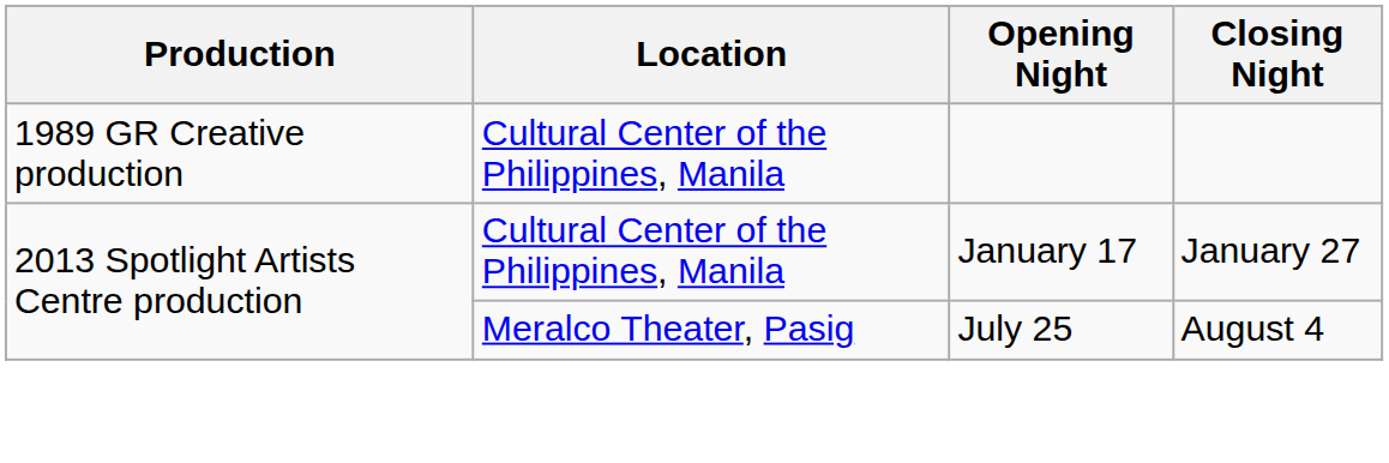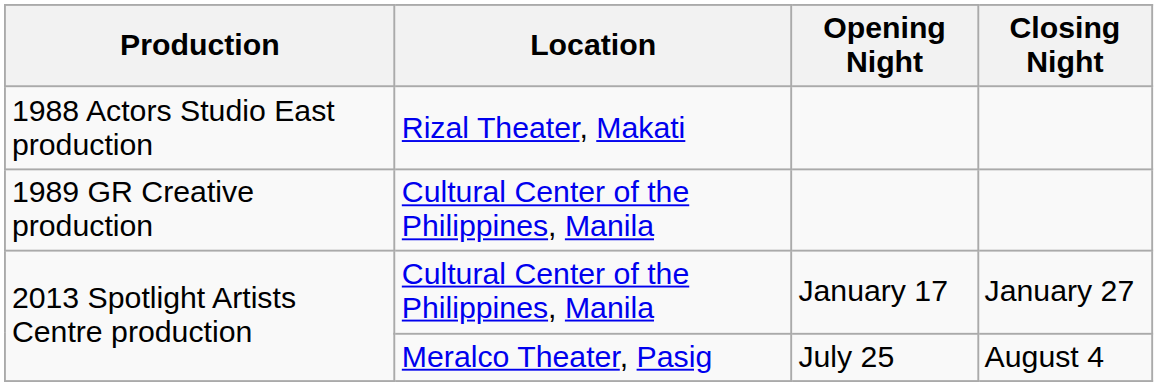 <table class="wikitable">
 <tr>
 <th>Production</th>
 <th>Location</th>
 <th>Opening Night</th>
 <th>Closing Night</th>
+</tr>
+<tr>
+<td>1988 Actors Studio East production</td>
+<td><a href='#'>Rizal Theater</a>, <a href='#'>Makati</a></td>
+<td></td>
+<td></td>
 </tr>
 <tr>
 <td>1989 GR Creative production</td>
 <td><a href='#'>Cultural Center of the Philippines</a>, <a href='#'>Manila</a></td>
 <td></td>
 <td></td>
 </tr>
 <tr>
 <td rowspan="2">2013 Spotlight Artists Centre production</td>
 <td><a href='#'>Cultural Center of the Philippines</a>, <a href='#'>Manila</a></td>
 <td>January 17</td>
 <td>January 27</td>
 </tr>
 <tr>
 <td><a href='#'>Meralco Theater</a>, <a href='#'>Pasig</a></td>
 <td>July 25</td>
 <td>August 4</td>
 </tr>
 </table>
